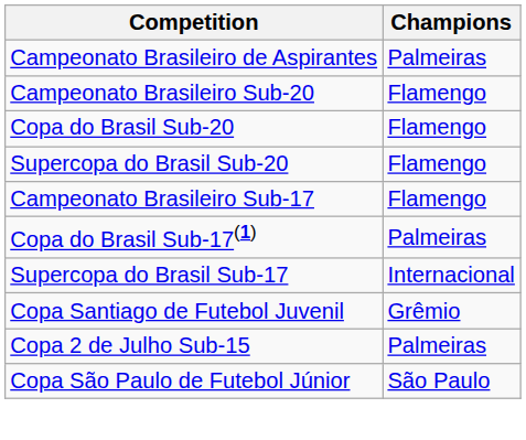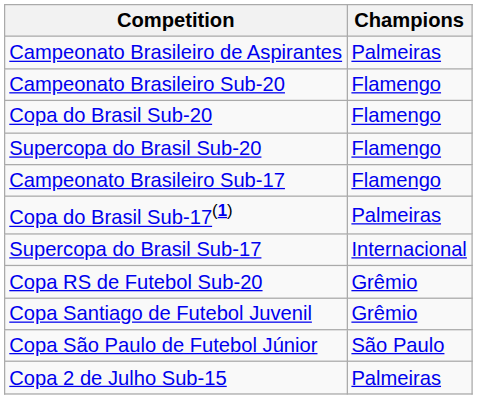 <table class="wikitable">
 <tr>
 <th>Competition</th>
 <th>Champions</th>
 </tr>
 <tr>
 <td><a href='#'>Campeonato Brasileiro de Aspirantes</a></td>
 <td><a href='#'>Palmeiras</a></td>
 </tr>
 <tr>
 <td><a href='#'>Campeonato Brasileiro Sub-20</a></td>
 <td><a href='#'>Flamengo</a></td>
 </tr>
 <tr>
 <td><a href='#'>Copa do Brasil Sub-20</a></td>
 <td><a href='#'>Flamengo</a></td>
 </tr>
 <tr>
 <td><a href='#'>Supercopa do Brasil Sub-20</a></td>
 <td><a href='#'>Flamengo</a></td>
 </tr>
 <tr>
 <td><a href='#'>Campeonato Brasileiro Sub-17</a></td>
 <td><a href='#'>Flamengo</a></td>
 </tr>
 <tr>
 <td><a href='#'>Copa do Brasil Sub-17</a><sup>(<strong><a href='#'>1</a></strong>)</sup></td>
 <td><a href='#'>Palmeiras</a></td>
 </tr>
 <tr>
 <td><a href='#'>Supercopa do Brasil Sub-17</a></td>
 <td><a href='#'>Internacional</a></td>
 </tr>
 <tr>
+<td><a href='#'>Copa RS de Futebol Sub-20</a></td>
+<td><a href='#'>Grêmio</a></td>
+</tr>
+<tr>
 <td><a href='#'>Copa Santiago de Futebol Juvenil</a></td>
 <td><a href='#'>Grêmio</a></td>
+</tr>
+<tr>
+<td><a href='#'>Copa São Paulo de Futebol Júnior</a></td>
+<td><a href='#'>São Paulo</a></td>
 </tr>
 <tr>
 <td><a href='#'>Copa 2 de Julho Sub-15</a></td>
 <td><a href='#'>Palmeiras</a></td>
 </tr>
-<tr>
-<td><a href='#'>Copa São Paulo de Futebol Júnior</a></td>
-<td><a href='#'>São Paulo</a></td>
-</tr>
 </table>
